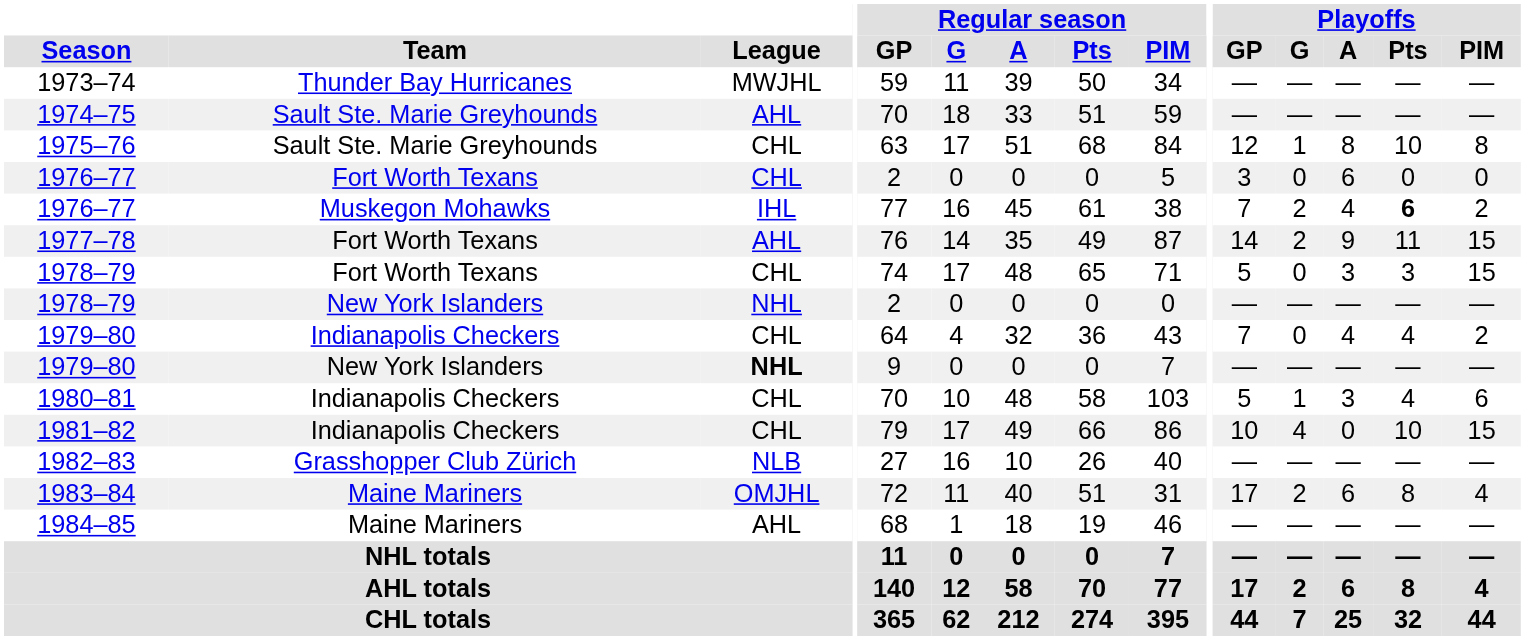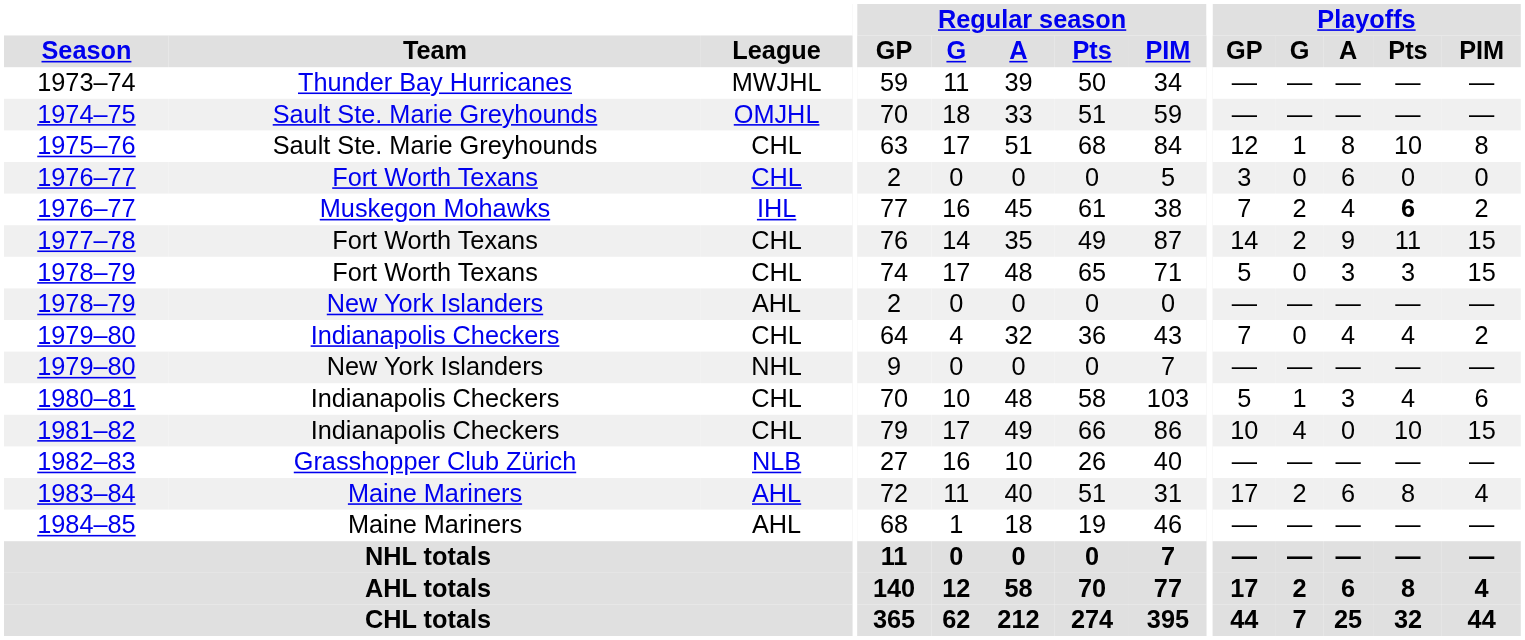 <table border="0" cellpadding="1" cellspacing="0" style="text-align:center; width:60em">
 <tr bgcolor="#e0e0e0">
 <th colspan="3" bgcolor="#ffffff"></th>
 <th rowspan="99" bgcolor="#ffffff"></th>
 <th colspan="5"><a href='#'>Regular season</a></th>
 <th rowspan="99" bgcolor="#ffffff"></th>
 <th colspan="5"><a href='#'>Playoffs</a></th>
 </tr>
 <tr bgcolor="#e0e0e0">
 <th><a href='#'>Season</a></th>
 <th>Team</th>
 <th>League</th>
 <th>GP</th>
 <th><a href='#'>G</a></th>
 <th><a href='#'>A</a></th>
 <th><a href='#'>Pts</a></th>
 <th><a href='#'>PIM</a></th>
 <th>GP</th>
 <th>G</th>
 <th>A</th>
 <th>Pts</th>
 <th>PIM</th>
 </tr>
 <tr>
 <td>1973–74</td>
 <td><a href='#'>Thunder Bay Hurricanes</a></td>
 <td>MWJHL</td>
 <td>59</td>
 <td>11</td>
 <td>39</td>
 <td>50</td>
 <td>34</td>
 <td>—</td>
 <td>—</td>
 <td>—</td>
 <td>—</td>
 <td>—</td>
 </tr>
 <tr bgcolor="#f0f0f0">
 <td><a href='#'>1974–75</a></td>
 <td><a href='#'>Sault Ste. Marie Greyhounds</a></td>
-<td><a href='#'>AHL</a></td>
+<td><a href='#'>OMJHL</a></td>
 <td>70</td>
 <td>18</td>
 <td>33</td>
 <td>51</td>
 <td>59</td>
 <td>—</td>
 <td>—</td>
 <td>—</td>
 <td>—</td>
 <td>—</td>
 </tr>
 <tr>
 <td><a href='#'>1975–76</a></td>
 <td>Sault Ste. Marie Greyhounds</td>
 <td>CHL</td>
 <td>63</td>
 <td>17</td>
 <td>51</td>
 <td>68</td>
 <td>84</td>
 <td>12</td>
 <td>1</td>
 <td>8</td>
 <td>10</td>
 <td>8</td>
 </tr>
 <tr bgcolor="#f0f0f0">
 <td><a href='#'>1976–77</a></td>
 <td><a href='#'>Fort Worth Texans</a></td>
 <td><a href='#'>CHL</a></td>
 <td>2</td>
 <td>0</td>
 <td>0</td>
 <td>0</td>
 <td>5</td>
 <td>3</td>
 <td>0</td>
 <td>6</td>
 <td>0</td>
 <td>0</td>
 </tr>
 <tr>
 <td><a href='#'>1976–77</a></td>
 <td><a href='#'>Muskegon Mohawks</a></td>
 <td><a href='#'>IHL</a></td>
 <td>77</td>
 <td>16</td>
 <td>45</td>
 <td>61</td>
 <td>38</td>
 <td>7</td>
 <td>2</td>
 <td>4</td>
 <td><strong>6</strong></td>
 <td>2</td>
 </tr>
 <tr bgcolor="#f0f0f0">
 <td><a href='#'>1977–78</a></td>
 <td>Fort Worth Texans</td>
-<td><a href='#'>AHL</a></td>
+<td>CHL</td>
 <td>76</td>
 <td>14</td>
 <td>35</td>
 <td>49</td>
 <td>87</td>
 <td>14</td>
 <td>2</td>
 <td>9</td>
 <td>11</td>
 <td>15</td>
 </tr>
 <tr>
 <td><a href='#'>1978–79</a></td>
 <td>Fort Worth Texans</td>
 <td>CHL</td>
 <td>74</td>
 <td>17</td>
 <td>48</td>
 <td>65</td>
 <td>71</td>
 <td>5</td>
 <td>0</td>
 <td>3</td>
 <td>3</td>
 <td>15</td>
 </tr>
 <tr bgcolor="#f0f0f0">
 <td><a href='#'>1978–79</a></td>
 <td><a href='#'>New York Islanders</a></td>
-<td><a href='#'>NHL</a></td>
+<td>AHL</td>
 <td>2</td>
 <td>0</td>
 <td>0</td>
 <td>0</td>
 <td>0</td>
 <td>—</td>
 <td>—</td>
 <td>—</td>
 <td>—</td>
 <td>—</td>
 </tr>
 <tr>
 <td><a href='#'>1979–80</a></td>
 <td><a href='#'>Indianapolis Checkers</a></td>
 <td>CHL</td>
 <td>64</td>
 <td>4</td>
 <td>32</td>
 <td>36</td>
 <td>43</td>
 <td>7</td>
 <td>0</td>
 <td>4</td>
 <td>4</td>
 <td>2</td>
 </tr>
 <tr bgcolor="#f0f0f0">
 <td><a href='#'>1979–80</a></td>
 <td>New York Islanders</td>
-<td><strong>NHL</strong></td>
+<td>NHL</td>
 <td>9</td>
 <td>0</td>
 <td>0</td>
 <td>0</td>
 <td>7</td>
 <td>—</td>
 <td>—</td>
 <td>—</td>
 <td>—</td>
 <td>—</td>
 </tr>
 <tr>
 <td><a href='#'>1980–81</a></td>
 <td>Indianapolis Checkers</td>
 <td>CHL</td>
 <td>70</td>
 <td>10</td>
 <td>48</td>
 <td>58</td>
 <td>103</td>
 <td>5</td>
 <td>1</td>
 <td>3</td>
 <td>4</td>
 <td>6</td>
 </tr>
 <tr bgcolor="#f0f0f0">
 <td><a href='#'>1981–82</a></td>
 <td>Indianapolis Checkers</td>
 <td>CHL</td>
 <td>79</td>
 <td>17</td>
 <td>49</td>
 <td>66</td>
 <td>86</td>
 <td>10</td>
 <td>4</td>
 <td>0</td>
 <td>10</td>
 <td>15</td>
 </tr>
 <tr>
 <td><a href='#'>1982–83</a></td>
 <td><a href='#'>Grasshopper Club Zürich</a></td>
 <td><a href='#'>NLB</a></td>
 <td>27</td>
 <td>16</td>
 <td>10</td>
 <td>26</td>
 <td>40</td>
 <td>—</td>
 <td>—</td>
 <td>—</td>
 <td>—</td>
 <td>—</td>
 </tr>
 <tr bgcolor="#f0f0f0">
 <td><a href='#'>1983–84</a></td>
 <td><a href='#'>Maine Mariners</a></td>
-<td><a href='#'>OMJHL</a></td>
+<td><a href='#'>AHL</a></td>
 <td>72</td>
 <td>11</td>
 <td>40</td>
 <td>51</td>
 <td>31</td>
 <td>17</td>
 <td>2</td>
 <td>6</td>
 <td>8</td>
 <td>4</td>
 </tr>
 <tr>
 <td><a href='#'>1984–85</a></td>
 <td>Maine Mariners</td>
 <td>AHL</td>
 <td>68</td>
 <td>1</td>
 <td>18</td>
 <td>19</td>
 <td>46</td>
 <td>—</td>
 <td>—</td>
 <td>—</td>
 <td>—</td>
 <td>—</td>
 </tr>
 <tr>
 </tr>
 <tr ALIGN="center" bgcolor="#e0e0e0">
 <th colspan="3">NHL totals</th>
 <th ALIGN="center">11</th>
 <th ALIGN="center">0</th>
 <th ALIGN="center">0</th>
 <th ALIGN="center">0</th>
 <th ALIGN="center">7</th>
 <th ALIGN="center">—</th>
 <th ALIGN="center">—</th>
 <th ALIGN="center">—</th>
 <th ALIGN="center">—</th>
 <th ALIGN="center">—</th>
 </tr>
 <tr>
 </tr>
 <tr ALIGN="center" bgcolor="#e0e0e0">
 <th colspan="3">AHL totals</th>
 <th ALIGN="center">140</th>
 <th ALIGN="center">12</th>
 <th ALIGN="center">58</th>
 <th ALIGN="center">70</th>
 <th ALIGN="center">77</th>
 <th ALIGN="center">17</th>
 <th ALIGN="center">2</th>
 <th ALIGN="center">6</th>
 <th ALIGN="center">8</th>
 <th ALIGN="center">4</th>
 </tr>
 <tr>
 </tr>
 <tr ALIGN="center" bgcolor="#e0e0e0">
 <th colspan="3">CHL totals</th>
 <th ALIGN="center">365</th>
 <th ALIGN="center">62</th>
 <th ALIGN="center">212</th>
 <th ALIGN="center">274</th>
 <th ALIGN="center">395</th>
 <th ALIGN="center">44</th>
 <th ALIGN="center">7</th>
 <th ALIGN="center">25</th>
 <th ALIGN="center">32</th>
 <th ALIGN="center">44</th>
 </tr>
 </table>
